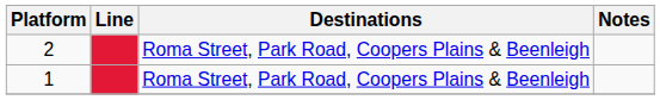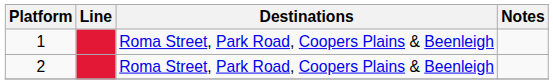 <table class="wikitable" style="float: none; margin: 0.5em; ">
 <tr>
 <th>Platform</th>
 <th>Line</th>
 <th>Destinations</th>
 <th>Notes</th>
 </tr>
 <tr>
-<td rowspan=1 style="text-align:center;">2</td>
+<td rowspan=1 style="text-align:center;">1</td>
 <td style="background:#E31836"><a href='#'></a></td>
 <td><a href='#'>Roma Street</a>, <a href='#'>Park Road</a>, <a href='#'>Coopers Plains</a> & <a href='#'>Beenleigh</a></td>
 <td></td>
 </tr>
 <tr>
-<td rowspan=1 style="text-align:center;">1</td>
+<td rowspan=1 style="text-align:center;">2</td>
 <td style="background:#E31836"><a href='#'></a></td>
 <td><a href='#'>Roma Street</a>, <a href='#'>Park Road</a>, <a href='#'>Coopers Plains</a> & <a href='#'>Beenleigh</a></td>
 <td></td>
 </tr>
 <tr>
 </tr>
 </table>
